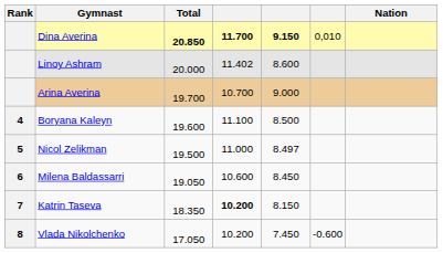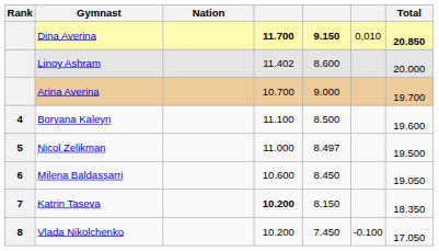 <table class="wikitable sortable" style="text-align:center; font-size:90%">
 <tr>
 <th scope="col" style="width:20px;">Rank</th>
 <th ! scope="col" style="width:170px;">Gymnast</th>
-<th ! scope="col" style="width:60px;">Total</th>
+<th ! scope="col" style="width:120px;">Nation</th>
 <th ! scope="col" style="width:60px;"></th>
 <th ! scope="col" style="width:60px;"></th>
 <th ! scope="col" style="width:30px;"></th>
-<th ! scope="col" style="width:120px;">Nation</th>
+<th ! scope="col" style="width:60px;">Total</th>
 </tr>
 <tr bgcolor=fffcaf>
 <th scope=row></th>
 <td align=left><a href='#'>Dina Averina</a></td>
-<td><br><strong>20.850</strong></td>
+<td style="text-align:left;"></td>
 <td><strong>11.700</strong></td>
 <td><strong>9.150</strong></td>
 <td>0,010</td>
-<td style="text-align:left;"></td>
+<td><br><strong>20.850</strong></td>
 </tr>
 <tr bgcolor=e5e5e5>
 <th scope=row></th>
 <td align=left><a href='#'>Linoy Ashram</a></td>
-<td><br>20.000</td>
+<td style="text-align:left;"></td>
 <td>11.402</td>
 <td>8.600</td>
 <td></td>
-<td style="text-align:left;"></td>
+<td><br>20.000</td>
 </tr>
 <tr bgcolor=eecc99>
 <th scope=row></th>
 <td align=left><a href='#'>Arina Averina</a></td>
-<td><br>19.700</td>
+<td style="text-align:left;"></td>
 <td>10.700</td>
 <td>9.000</td>
 <td></td>
-<td style="text-align:left;"></td>
+<td><br>19.700</td>
 </tr>
 <tr>
 <th scope=row>4</th>
 <td align=left><a href='#'>Boryana Kaleyn</a></td>
-<td><br>19.600</td>
+<td style="text-align:left;"></td>
 <td>11.100</td>
 <td>8.500</td>
 <td></td>
-<td style="text-align:left;"></td>
+<td><br>19.600</td>
 </tr>
 <tr>
 <th scope=row>5</th>
 <td align=left><a href='#'>Nicol Zelikman</a></td>
-<td><br>19.500</td>
+<td style="text-align:left;"></td>
 <td>11.000</td>
 <td>8.497</td>
 <td></td>
-<td style="text-align:left;"></td>
+<td><br>19.500</td>
 </tr>
 <tr>
 <th scope=row>6</th>
 <td align=left><a href='#'>Milena Baldassarri</a></td>
-<td><br>19.050</td>
+<td style="text-align:left;"></td>
 <td>10.600</td>
 <td>8.450</td>
 <td></td>
-<td style="text-align:left;"></td>
+<td><br>19.050</td>
 </tr>
 <tr>
 <th scope=row>7</th>
 <td align=left><a href='#'>Katrin Taseva</a></td>
-<td><br>18.350</td>
+<td style="text-align:left;"></td>
 <td><strong>10.200</strong></td>
 <td>8.150</td>
 <td></td>
-<td style="text-align:left;"></td>
+<td><br>18.350</td>
 </tr>
 <tr>
 <th scope=row>8</th>
 <td align=left><a href='#'>Vlada Nikolchenko</a></td>
-<td><br>17.050</td>
+<td style="text-align:left;"></td>
 <td>10.200</td>
 <td>7.450</td>
-<td>-0.600</td>
-<td style="text-align:left;"></td>
+<td>-0.100</td>
+<td><br>17.050</td>
 </tr>
 </table>
